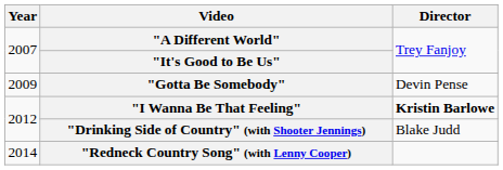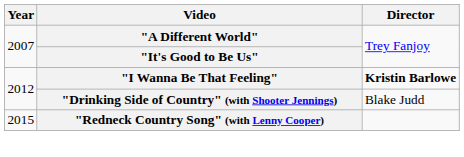 <table class="wikitable plainrowheaders">
 <tr>
 <th>Year</th>
 <th style="width:24em;">Video</th>
 <th>Director</th>
 </tr>
 <tr>
 <td rowspan="2">2007</td>
 <th scope="row">"A Different World"</th>
 <td rowspan="2"><a href='#'>Trey Fanjoy</a></td>
 </tr>
 <tr>
 <th scope="row">"It's Good to Be Us"</th>
 </tr>
 <tr>
-<td>2009</td>
-<th scope="row">"Gotta Be Somebody"</th>
-<td>Devin Pense</td>
-</tr>
-<tr>
 <td rowspan="2">2012</td>
 <th scope="row">"I Wanna Be That Feeling"</th>
 <td><strong>Kristin Barlowe</strong></td>
 </tr>
 <tr>
 <th scope="row">"Drinking Side of Country" <small>(with <a href='#'>Shooter Jennings</a>)</small></th>
 <td>Blake Judd</td>
 </tr>
 <tr>
-<td>2014</td>
+<td>2015</td>
 <th scope="row">"Redneck Country Song" <small>(with <a href='#'>Lenny Cooper</a>)</small></th>
 <td></td>
 </tr>
 </table>
